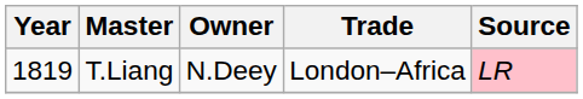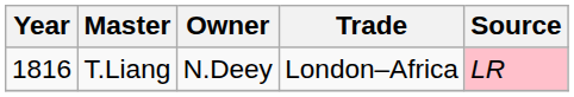 <table class=" wikitable">
 <tr>
 <th>Year</th>
 <th>Master</th>
 <th>Owner</th>
 <th>Trade</th>
 <th>Source</th>
 </tr>
 <tr>
-<td>1819</td>
+<td>1816</td>
 <td>T.Liang</td>
 <td>N.Deey</td>
 <td>London–Africa</td>
 <td style="background: pink;"><em>LR</em></td>
 </tr>
 <tr>
 </tr>
 </table>
